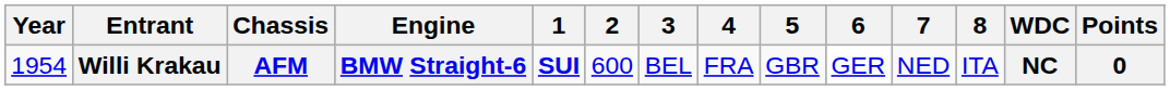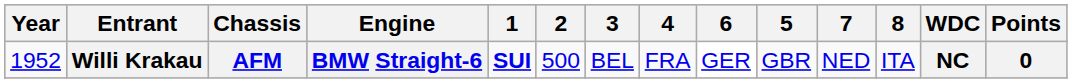 <table class="wikitable" style="text-align:center; font-size:90%">
 <tr>
 <th>Year</th>
 <th>Entrant</th>
 <th>Chassis</th>
 <th>Engine</th>
 <th>1</th>
 <th>2</th>
 <th>3</th>
 <th>4</th>
+<th>6</th>
 <th>5</th>
-<th>6</th>
 <th>7</th>
 <th>8</th>
 <th>WDC</th>
 <th>Points</th>
 </tr>
 <tr>
-<td><a href='#'>1954</a></td>
+<td><a href='#'>1952</a></td>
 <th>Willi Krakau</th>
 <th><a href='#'>AFM</a></th>
 <th><a href='#'>BMW</a> <a href='#'>Straight-6</a></th>
 <td><strong><a href='#'>SUI</a></strong></td>
-<td><a href='#'>600</a></td>
+<td><a href='#'>500</a></td>
 <td><a href='#'>BEL</a></td>
 <td><a href='#'>FRA</a></td>
+<td style="background:#ffffff;"><a href='#'>GER</a><br></td>
 <td><a href='#'>GBR</a></td>
-<td style="background:#ffffff;"><a href='#'>GER</a><br></td>
 <td><a href='#'>NED</a></td>
 <td><a href='#'>ITA</a></td>
 <th>NC</th>
 <th>0</th>
 </tr>
 </table>
